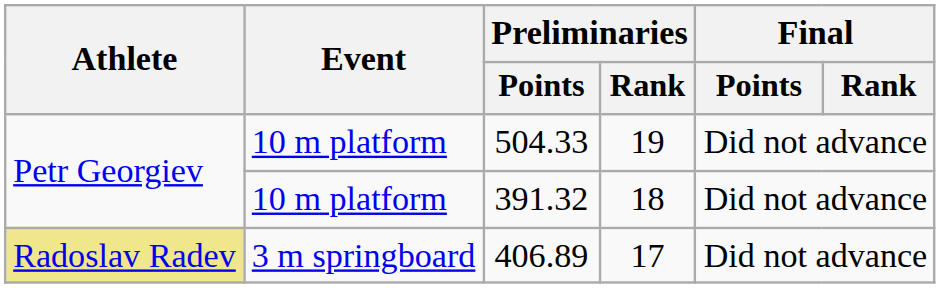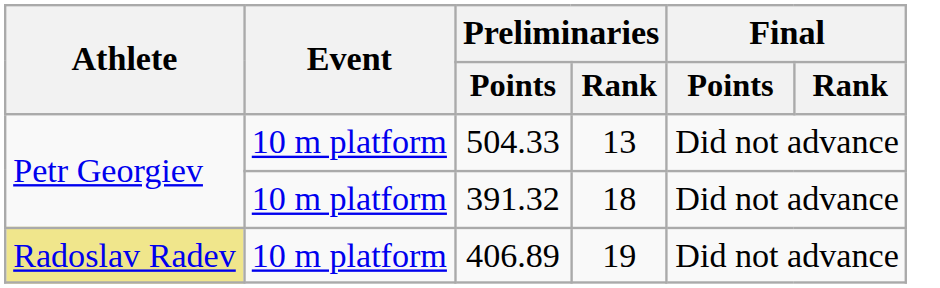 <table class="wikitable" style="font-size:90%">
 <tr>
 <th rowspan="2">Athlete</th>
 <th rowspan="2">Event</th>
 <th colspan=2>Preliminaries</th>
 <th colspan=2>Final</th>
 </tr>
 <tr style="font-size:95%">
 <th>Points</th>
 <th>Rank</th>
 <th>Points</th>
 <th>Rank</th>
 </tr>
 <tr align=center>
 <td align=left rowspan=2><a href='#'>Petr Georgiev</a></td>
 <td align=left rowspan=1><a href='#'>10 m platform</a></td>
 <td>504.33</td>
-<td>19</td>
+<td>13</td>
 <td colspan=2>Did not advance</td>
 </tr>
 <tr align=center>
 <td align=left rowspan=1><a href='#'>10 m platform</a></td>
 <td>391.32</td>
 <td>18</td>
 <td colspan=2>Did not advance</td>
 </tr>
 <tr align=center>
 <td align=left rowspan=1 style="background: khaki;"><a href='#'>Radoslav Radev</a></td>
-<td align=left><a href='#'>3 m springboard</a></td>
+<td align=left rowspan=1><a href='#'>10 m platform</a></td>
 <td>406.89</td>
-<td>17</td>
+<td>19</td>
 <td colspan=2>Did not advance</td>
 </tr>
 </table>
